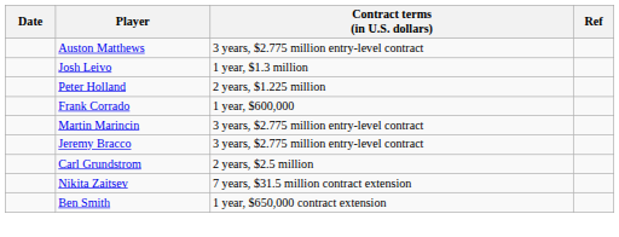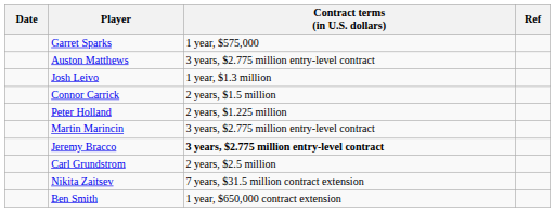 <table class="wikitable" style="border-collapse: collapse; width: 50em; padding: 3;">
 <tr bgcolor="#dddddd">
 <th>Date</th>
 <th>Player</th>
 <th>Contract terms<br>(in U.S. dollars)</th>
 <th>Ref</th>
+</tr>
+<tr>
+<td></td>
+<td><a href='#'>Garret Sparks</a></td>
+<td>1 year, $575,000</td>
+<td></td>
 </tr>
 <tr>
 <td></td>
 <td><a href='#'>Auston Matthews</a></td>
 <td>3 years, $2.775 million entry-level contract</td>
 <td></td>
 </tr>
 <tr>
 <td></td>
 <td><a href='#'>Josh Leivo</a></td>
 <td>1 year, $1.3 million</td>
 <td></td>
 </tr>
 <tr>
 <td></td>
-<td><a href='#'>Peter Holland</a></td>
-<td>2 years, $1.225 million</td>
+<td><a href='#'>Connor Carrick</a></td>
+<td>2 years, $1.5 million</td>
 <td></td>
 </tr>
 <tr>
 <td></td>
-<td><a href='#'>Frank Corrado</a></td>
-<td>1 year, $600,000</td>
+<td><a href='#'>Peter Holland</a></td>
+<td>2 years, $1.225 million</td>
 <td></td>
 </tr>
 <tr>
 <td></td>
 <td><a href='#'>Martin Marincin</a></td>
 <td>3 years, $2.775 million entry-level contract</td>
 <td></td>
 </tr>
 <tr>
 <td></td>
 <td><a href='#'>Jeremy Bracco</a></td>
-<td>3 years, $2.775 million entry-level contract</td>
+<td><strong>3 years, $2.775 million entry-level contract</strong></td>
 <td></td>
 </tr>
 <tr>
 <td></td>
 <td><a href='#'>Carl Grundstrom</a></td>
 <td>2 years, $2.5 million</td>
 <td></td>
 </tr>
 <tr>
 <td></td>
 <td><a href='#'>Nikita Zaitsev</a></td>
 <td>7 years, $31.5 million contract extension</td>
 <td></td>
 </tr>
 <tr>
 <td></td>
 <td><a href='#'>Ben Smith</a></td>
 <td>1 year, $650,000 contract extension</td>
 <td></td>
 </tr>
 </table>
